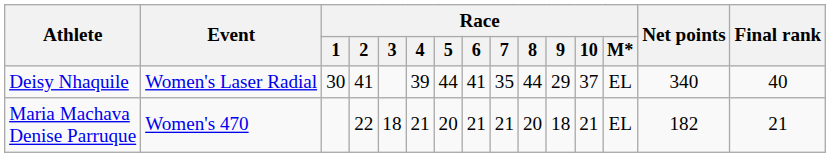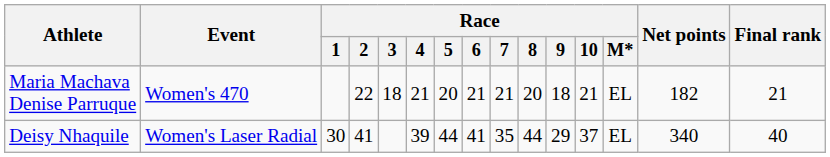 <table class="wikitable" style="font-size:90%">
 <tr>
 <th rowspan="2">Athlete</th>
 <th rowspan="2">Event</th>
 <th colspan=11>Race</th>
 <th rowspan=2>Net points</th>
 <th rowspan=2>Final rank</th>
 </tr>
 <tr style="font-size:95%">
 <th>1</th>
 <th>2</th>
 <th>3</th>
 <th>4</th>
 <th>5</th>
 <th>6</th>
 <th>7</th>
 <th>8</th>
 <th>9</th>
 <th>10</th>
 <th>M*</th>
 </tr>
 <tr align=center>
+<td align=left><a href='#'>Maria Machava</a><br><a href='#'>Denise Parruque</a></td>
+<td align=left><a href='#'>Women's 470</a></td>
+<td></td>
+<td>22</td>
+<td>18</td>
+<td>21</td>
+<td>20</td>
+<td>21</td>
+<td>21</td>
+<td>20</td>
+<td>18</td>
+<td>21</td>
+<td>EL</td>
+<td>182</td>
+<td>21</td>
+</tr>
+<tr align=center>
 <td align=left><a href='#'>Deisy Nhaquile</a></td>
 <td align=left><a href='#'>Women's Laser Radial</a></td>
 <td>30</td>
 <td>41</td>
 <td></td>
 <td>39</td>
 <td>44</td>
 <td>41</td>
 <td>35</td>
 <td>44</td>
 <td>29</td>
 <td>37</td>
 <td>EL</td>
 <td>340</td>
 <td>40</td>
 </tr>
-<tr align=center>
-<td align=left><a href='#'>Maria Machava</a><br><a href='#'>Denise Parruque</a></td>
-<td align=left><a href='#'>Women's 470</a></td>
-<td></td>
-<td>22</td>
-<td>18</td>
-<td>21</td>
-<td>20</td>
-<td>21</td>
-<td>21</td>
-<td>20</td>
-<td>18</td>
-<td>21</td>
-<td>EL</td>
-<td>182</td>
-<td>21</td>
-</tr>
 </table>
